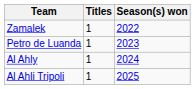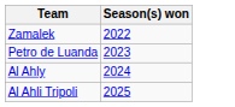 <table class="wikitable sortable">
 <tr>
 <th>Team</th>
-<th>Titles</th>
 <th>Season(s) won</th>
 </tr>
 <tr>
 <td> <a href='#'>Zamalek</a></td>
-<td>1</td>
 <td><a href='#'>2022</a></td>
 </tr>
 <tr>
 <td> <a href='#'>Petro de Luanda</a></td>
-<td>1</td>
 <td><a href='#'>2023</a></td>
 </tr>
 <tr>
 <td> <a href='#'>Al Ahly</a></td>
-<td>1</td>
 <td><a href='#'>2024</a></td>
 </tr>
 <tr>
 <td> <a href='#'>Al Ahli Tripoli</a></td>
-<td>1</td>
 <td><a href='#'>2025</a></td>
 </tr>
 </table>
